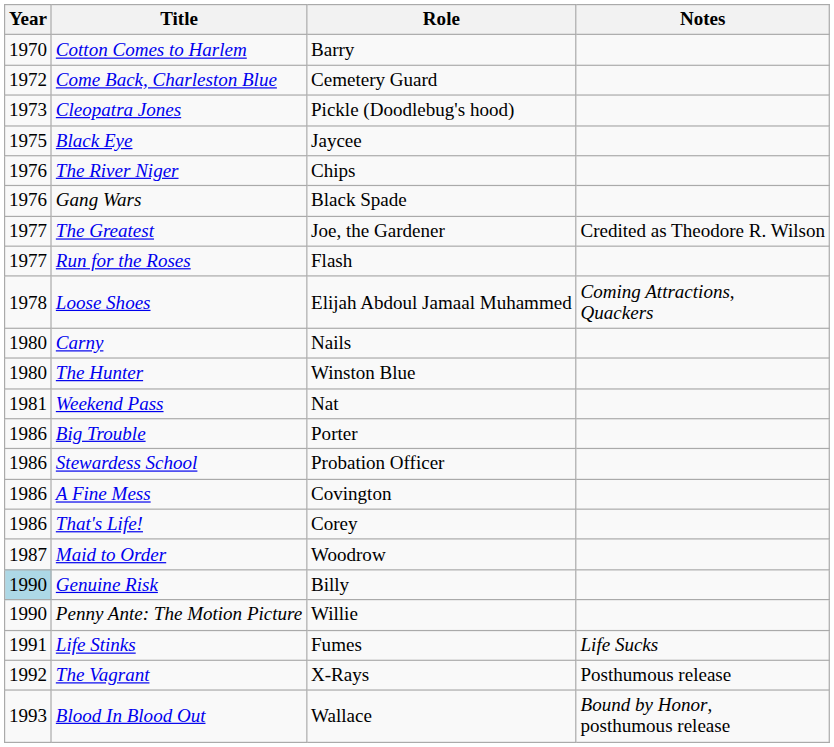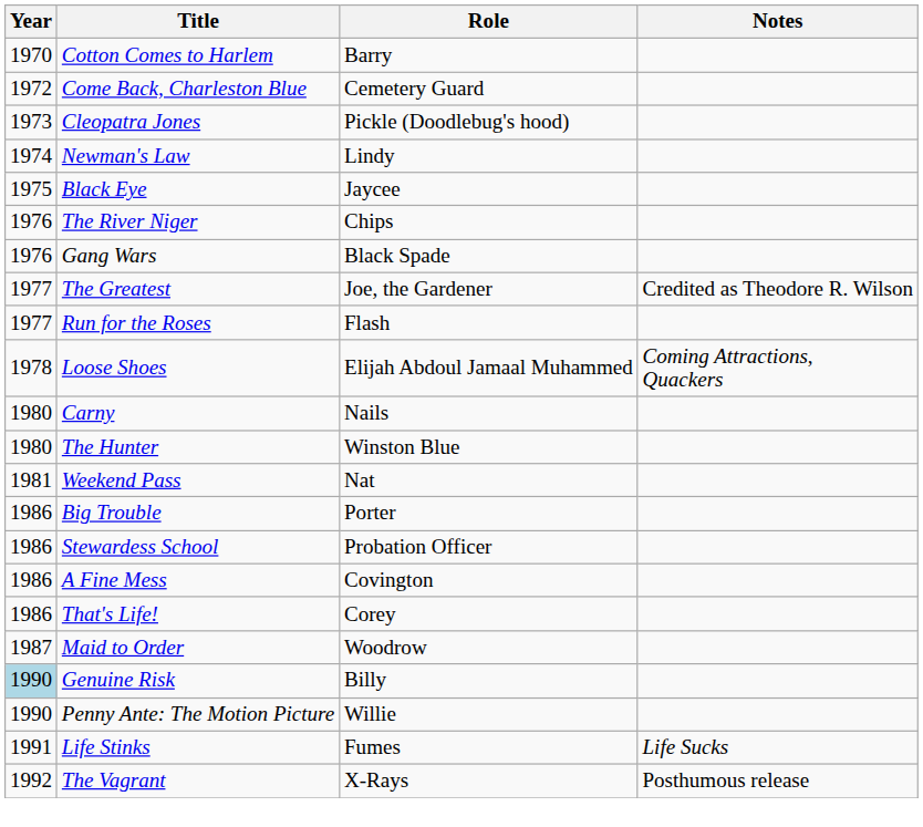 <table class="wikitable sortable">
 <tr>
 <th>Year</th>
 <th>Title</th>
 <th>Role</th>
 <th class="unsortable">Notes</th>
 </tr>
 <tr>
 <td>1970</td>
 <td><em><a href='#'>Cotton Comes to Harlem</a></em></td>
 <td>Barry</td>
 <td></td>
 </tr>
 <tr>
 <td>1972</td>
 <td><em><a href='#'>Come Back, Charleston Blue</a></em></td>
 <td>Cemetery Guard</td>
 <td></td>
 </tr>
 <tr>
 <td>1973</td>
 <td><em><a href='#'>Cleopatra Jones</a></em></td>
 <td>Pickle (Doodlebug's hood)</td>
+<td></td>
+</tr>
+<tr>
+<td>1974</td>
+<td><em><a href='#'>Newman's Law</a></em></td>
+<td>Lindy</td>
 <td></td>
 </tr>
 <tr>
 <td>1975</td>
 <td><em><a href='#'>Black Eye</a></em></td>
 <td>Jaycee</td>
 <td></td>
 </tr>
 <tr>
 <td>1976</td>
 <td><em><a href='#'>The River Niger</a></em></td>
 <td>Chips</td>
 <td></td>
 </tr>
 <tr>
 <td>1976</td>
 <td><em>Gang Wars</em></td>
 <td>Black Spade</td>
 <td></td>
 </tr>
 <tr>
 <td>1977</td>
 <td><em><a href='#'>The Greatest</a></em></td>
 <td>Joe, the Gardener</td>
 <td>Credited as Theodore R. Wilson</td>
 </tr>
 <tr>
 <td>1977</td>
 <td><em><a href='#'>Run for the Roses</a></em></td>
 <td>Flash</td>
 <td></td>
 </tr>
 <tr>
 <td>1978</td>
 <td><em><a href='#'>Loose Shoes</a></em></td>
 <td>Elijah Abdoul Jamaal Muhammed</td>
 <td> <em>Coming Attractions</em>,<br> <em>Quackers</em></td>
 </tr>
 <tr>
 <td>1980</td>
 <td><em><a href='#'>Carny</a></em></td>
 <td>Nails</td>
 <td></td>
 </tr>
 <tr>
 <td>1980</td>
 <td><em><a href='#'>The Hunter</a></em></td>
 <td>Winston Blue</td>
 <td></td>
 </tr>
 <tr>
 <td>1981</td>
 <td><em><a href='#'>Weekend Pass</a></em></td>
 <td>Nat</td>
 <td></td>
 </tr>
 <tr>
 <td>1986</td>
 <td><em><a href='#'>Big Trouble</a></em></td>
 <td>Porter</td>
 <td></td>
 </tr>
 <tr>
 <td>1986</td>
 <td><em><a href='#'>Stewardess School</a></em></td>
 <td>Probation Officer</td>
 <td></td>
 </tr>
 <tr>
 <td>1986</td>
 <td><em><a href='#'>A Fine Mess</a></em></td>
 <td>Covington</td>
 <td></td>
 </tr>
 <tr>
 <td>1986</td>
 <td><em><a href='#'>That's Life!</a></em></td>
 <td>Corey</td>
 <td></td>
 </tr>
 <tr>
 <td>1987</td>
 <td><em><a href='#'>Maid to Order</a></em></td>
 <td>Woodrow</td>
 <td></td>
 </tr>
 <tr>
 <td style="background: lightblue;">1990</td>
 <td><em><a href='#'>Genuine Risk</a></em></td>
 <td>Billy</td>
 <td></td>
 </tr>
 <tr>
 <td>1990</td>
 <td><em>Penny Ante: The Motion Picture</em></td>
 <td>Willie</td>
 <td></td>
 </tr>
 <tr>
 <td>1991</td>
 <td><em><a href='#'>Life Stinks</a></em></td>
 <td>Fumes</td>
 <td> <em>Life Sucks</em></td>
 </tr>
 <tr>
 <td>1992</td>
 <td><em><a href='#'>The Vagrant</a></em></td>
 <td>X-Rays</td>
 <td>Posthumous release</td>
 </tr>
-<tr>
-<td>1993</td>
-<td><em><a href='#'>Blood In Blood Out</a></em></td>
-<td>Wallace</td>
-<td> <em>Bound by Honor</em>,<br>posthumous release</td>
-</tr>
 </table>
